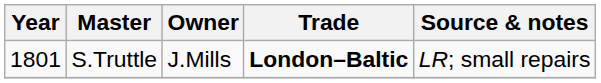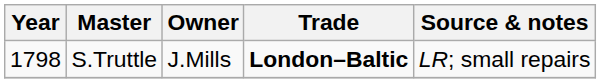 <table class=" wikitable">
 <tr>
 <th>Year</th>
 <th>Master</th>
 <th>Owner</th>
 <th>Trade</th>
 <th>Source & notes</th>
 </tr>
 <tr>
-<td>1801</td>
+<td>1798</td>
 <td>S.Truttle</td>
 <td>J.Mills</td>
 <td><strong>London–Baltic</strong></td>
 <td><em>LR</em>; small repairs</td>
 </tr>
 <tr>
 </tr>
 </table>
